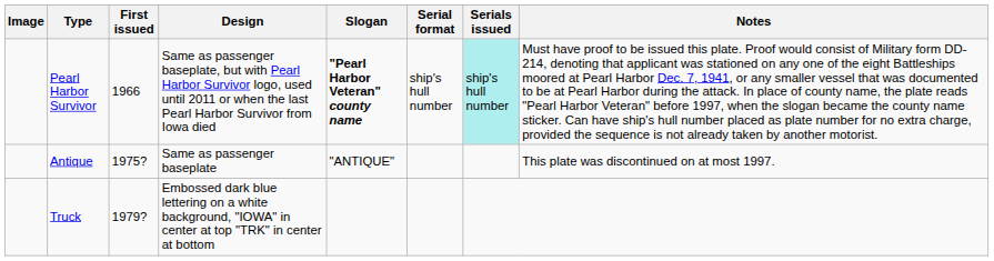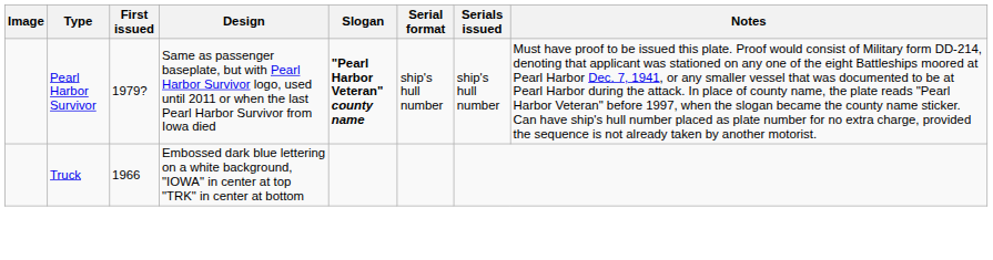 <table class=wikitable>
 <tr>
 <th>Image</th>
 <th>Type</th>
 <th>First issued</th>
 <th>Design</th>
 <th>Slogan</th>
 <th>Serial format</th>
 <th>Serials issued</th>
 <th>Notes</th>
 </tr>
 <tr>
 <td></td>
 <td><a href='#'>Pearl Harbor Survivor</a></td>
-<td>1966</td>
+<td>1979?</td>
 <td>Same as passenger baseplate, but with <a href='#'>Pearl Harbor Survivor</a> logo, used until 2011 or when the last Pearl Harbor Survivor from Iowa died</td>
 <td><strong>"Pearl Harbor Veteran"<br><em>county name</em></strong></td>
 <td>ship's hull number</td>
-<td style="background: paleturquoise;">ship's hull number</td>
+<td>ship's hull number</td>
 <td>Must have proof to be issued this plate. Proof would consist of Military form DD-214, denoting that applicant was stationed on any one of the eight Battleships moored at Pearl Harbor <a href='#'>Dec. 7, 1941</a>, or any smaller vessel that was documented to be at Pearl Harbor during the attack. In place of county name, the plate reads "Pearl Harbor Veteran" before 1997, when the slogan became the county name sticker. Can have ship's hull number placed as plate number for no extra charge, provided the sequence is not already taken by another motorist.</td>
 </tr>
 <tr>
 <td></td>
-<td><a href='#'>Antique</a></td>
-<td>1975?</td>
-<td>Same as passenger baseplate</td>
-<td>"ANTIQUE"</td>
-<td></td>
-<td></td>
-<td>This plate was discontinued on at most 1997.</td>
-</tr>
-<tr>
-<td></td>
 <td><a href='#'>Truck</a></td>
-<td>1979?</td>
+<td>1966</td>
 <td>Embossed dark blue lettering on a white background, "IOWA" in center at top "TRK" in center at bottom</td>
 <td></td>
 <td></td>
 </tr>
 </table>
